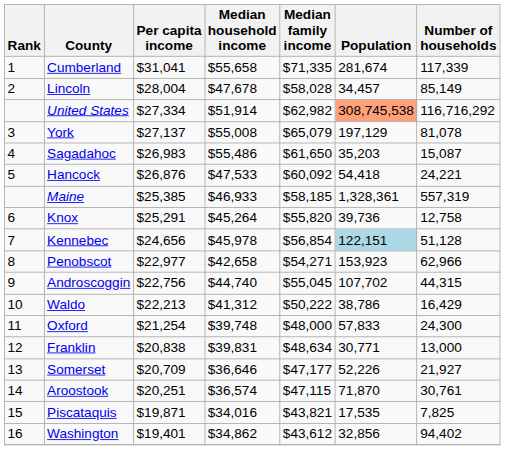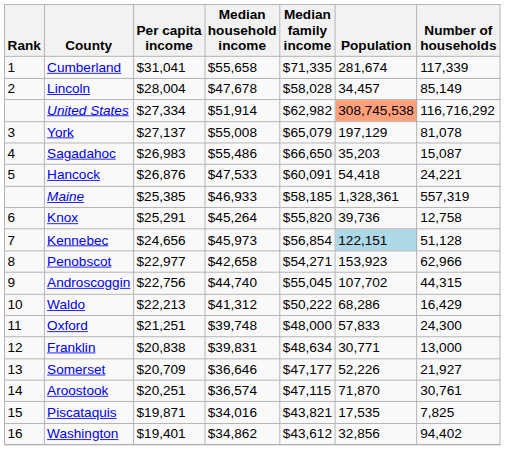 <table class="wikitable sortable">
 <tr valign=bottom>
 <th>Rank</th>
 <th>County</th>
 <th>Per capita<br>income</th>
 <th>Median<br>household<br>income</th>
 <th>Median<br>family<br>income</th>
 <th>Population</th>
 <th>Number of<br>households</th>
 </tr>
 <tr>
 <td>1</td>
 <td><a href='#'>Cumberland</a></td>
 <td>$31,041</td>
 <td>$55,658</td>
 <td>$71,335</td>
 <td>281,674</td>
 <td>117,339</td>
 </tr>
 <tr>
 <td>2</td>
 <td><a href='#'>Lincoln</a></td>
 <td>$28,004</td>
 <td>$47,678</td>
 <td>$58,028</td>
 <td>34,457</td>
 <td>85,149</td>
 </tr>
 <tr>
 <td></td>
 <td><em><a href='#'>United States</a></em></td>
 <td>$27,334</td>
 <td>$51,914</td>
 <td>$62,982</td>
 <td style="background: lightsalmon;">308,745,538</td>
 <td>116,716,292</td>
 </tr>
 <tr>
 <td>3</td>
 <td><a href='#'>York</a></td>
 <td>$27,137</td>
 <td>$55,008</td>
 <td>$65,079</td>
 <td>197,129</td>
 <td>81,078</td>
 </tr>
 <tr>
 <td>4</td>
 <td><a href='#'>Sagadahoc</a></td>
 <td>$26,983</td>
 <td>$55,486</td>
-<td>$61,650</td>
+<td>$66,650</td>
 <td>35,203</td>
 <td>15,087</td>
 </tr>
 <tr>
 <td>5</td>
 <td><a href='#'>Hancock</a></td>
 <td>$26,876</td>
 <td>$47,533</td>
-<td>$60,092</td>
+<td>$60,091</td>
 <td>54,418</td>
 <td>24,221</td>
 </tr>
 <tr>
 <td></td>
 <td><em><a href='#'>Maine</a></em></td>
 <td>$25,385</td>
 <td>$46,933</td>
 <td>$58,185</td>
 <td>1,328,361</td>
 <td>557,319</td>
 </tr>
 <tr>
 <td>6</td>
 <td><a href='#'>Knox</a></td>
 <td>$25,291</td>
 <td>$45,264</td>
 <td>$55,820</td>
 <td>39,736</td>
 <td>12,758</td>
 </tr>
 <tr>
 <td>7</td>
 <td><a href='#'>Kennebec</a></td>
 <td>$24,656</td>
-<td>$45,978</td>
+<td>$45,973</td>
 <td>$56,854</td>
 <td style="background: lightblue;">122,151</td>
 <td>51,128</td>
 </tr>
 <tr>
 <td>8</td>
 <td><a href='#'>Penobscot</a></td>
 <td>$22,977</td>
 <td>$42,658</td>
 <td>$54,271</td>
 <td>153,923</td>
 <td>62,966</td>
 </tr>
 <tr>
 <td>9</td>
 <td><a href='#'>Androscoggin</a></td>
 <td>$22,756</td>
 <td>$44,740</td>
 <td>$55,045</td>
 <td>107,702</td>
 <td>44,315</td>
 </tr>
 <tr>
 <td>10</td>
 <td><a href='#'>Waldo</a></td>
 <td>$22,213</td>
 <td>$41,312</td>
 <td>$50,222</td>
-<td>38,786</td>
+<td>68,286</td>
 <td>16,429</td>
 </tr>
 <tr>
 <td>11</td>
 <td><a href='#'>Oxford</a></td>
-<td>$21,254</td>
+<td>$21,251</td>
 <td>$39,748</td>
 <td>$48,000</td>
 <td>57,833</td>
 <td>24,300</td>
 </tr>
 <tr>
 <td>12</td>
 <td><a href='#'>Franklin</a></td>
 <td>$20,838</td>
 <td>$39,831</td>
 <td>$48,634</td>
 <td>30,771</td>
 <td>13,000</td>
 </tr>
 <tr>
 <td>13</td>
 <td><a href='#'>Somerset</a></td>
 <td>$20,709</td>
 <td>$36,646</td>
 <td>$47,177</td>
 <td>52,226</td>
 <td>21,927</td>
 </tr>
 <tr>
 <td>14</td>
 <td><a href='#'>Aroostook</a></td>
 <td>$20,251</td>
 <td>$36,574</td>
 <td>$47,115</td>
 <td>71,870</td>
 <td>30,761</td>
 </tr>
 <tr>
 <td>15</td>
 <td><a href='#'>Piscataquis</a></td>
 <td>$19,871</td>
 <td>$34,016</td>
 <td>$43,821</td>
 <td>17,535</td>
 <td>7,825</td>
 </tr>
 <tr>
 <td>16</td>
 <td><a href='#'>Washington</a></td>
 <td>$19,401</td>
 <td>$34,862</td>
 <td>$43,612</td>
 <td>32,856</td>
 <td>94,402</td>
 </tr>
 <tr>
 </tr>
 </table>
